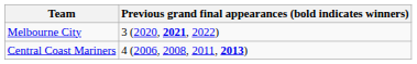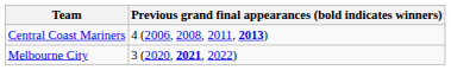 <table class="wikitable">
 <tr>
 <th>Team</th>
 <th>Previous grand final appearances (bold indicates winners)</th>
 </tr>
 <tr>
+<td><a href='#'>Central Coast Mariners</a></td>
+<td>4 (<a href='#'>2006</a>, <a href='#'>2008</a>, <a href='#'>2011</a>, <strong><a href='#'>2013</a></strong>)</td>
+</tr>
+<tr>
 <td><a href='#'>Melbourne City</a></td>
 <td>3 (<a href='#'>2020</a>, <strong><a href='#'>2021</a></strong>, <a href='#'>2022</a>)</td>
 </tr>
-<tr>
-<td><a href='#'>Central Coast Mariners</a></td>
-<td>4 (<a href='#'>2006</a>, <a href='#'>2008</a>, <a href='#'>2011</a>, <strong><a href='#'>2013</a></strong>)</td>
-</tr>
 </table>
